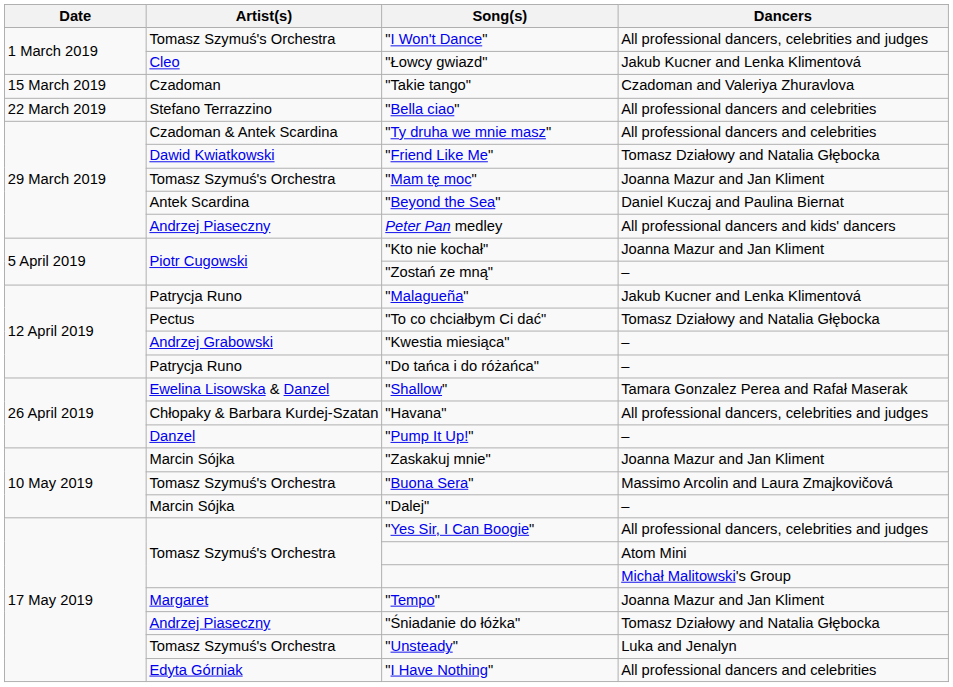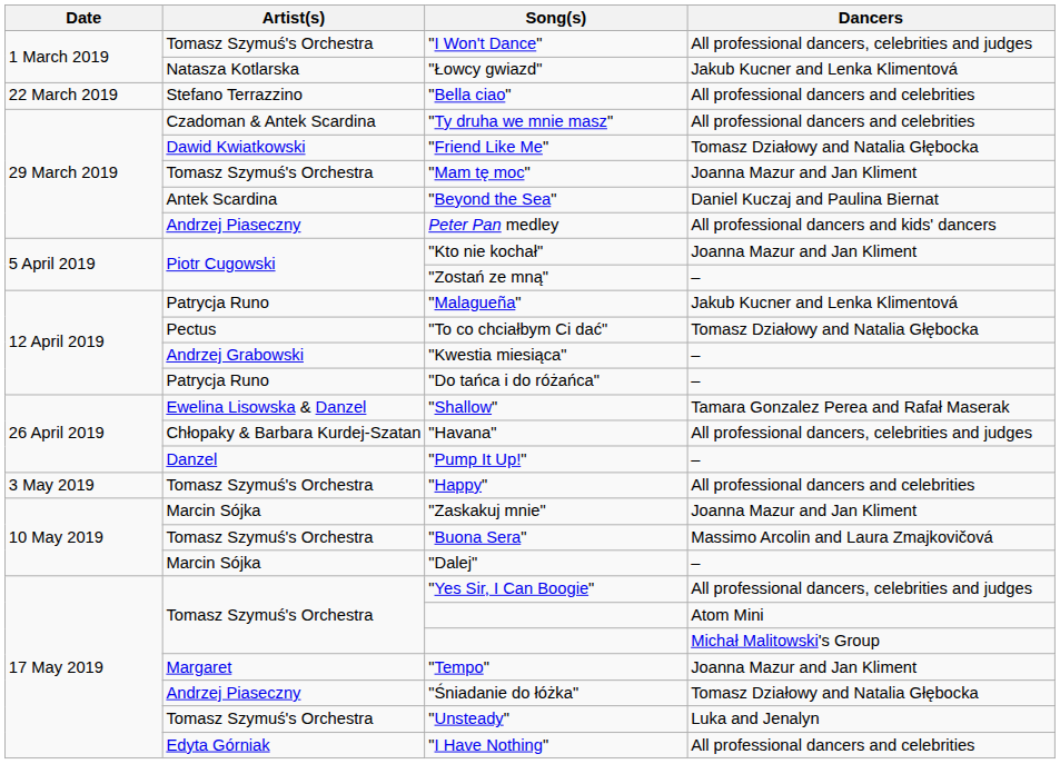 <table class="wikitable">
 <tr>
 <th style="width: 15%">Date</th>
 <th style="width: 25%">Artist(s)</th>
 <th style="width: 25%">Song(s)</th>
 <th>Dancers</th>
 </tr>
 <tr>
 <td rowspan="2">1 March 2019</td>
 <td>Tomasz Szymuś's Orchestra</td>
 <td>"<a href='#'>I Won't Dance</a>"</td>
 <td>All professional dancers, celebrities and judges</td>
 </tr>
 <tr>
-<td><a href='#'>Cleo</a></td>
+<td>Natasza Kotlarska</td>
 <td>"Łowcy gwiazd"</td>
 <td>Jakub Kucner and Lenka Klimentová</td>
-</tr>
-<tr>
-<td>15 March 2019</td>
-<td>Czadoman</td>
-<td>"Takie tango"</td>
-<td>Czadoman and Valeriya Zhuravlova</td>
 </tr>
 <tr>
 <td>22 March 2019</td>
 <td>Stefano Terrazzino</td>
 <td>"<a href='#'>Bella ciao</a>"</td>
 <td>All professional dancers and celebrities</td>
 </tr>
 <tr>
 <td rowspan="5">29 March 2019</td>
 <td>Czadoman & Antek Scardina</td>
 <td>"<a href='#'>Ty druha we mnie masz</a>"</td>
 <td>All professional dancers and celebrities</td>
 </tr>
 <tr>
 <td><a href='#'>Dawid Kwiatkowski</a></td>
 <td>"<a href='#'>Friend Like Me</a>"</td>
 <td>Tomasz Działowy and Natalia Głębocka</td>
 </tr>
 <tr>
 <td>Tomasz Szymuś's Orchestra</td>
 <td>"<a href='#'>Mam tę moc</a>"</td>
 <td>Joanna Mazur and Jan Kliment</td>
 </tr>
 <tr>
 <td>Antek Scardina</td>
 <td>"<a href='#'>Beyond the Sea</a>"</td>
 <td>Daniel Kuczaj and Paulina Biernat</td>
 </tr>
 <tr>
 <td><a href='#'>Andrzej Piaseczny</a></td>
 <td><em><a href='#'>Peter Pan</a></em> medley</td>
 <td>All professional dancers and kids' dancers</td>
 </tr>
 <tr>
 <td rowspan="2">5 April 2019</td>
 <td rowspan="2"><a href='#'>Piotr Cugowski</a></td>
 <td>"Kto nie kochał"</td>
 <td>Joanna Mazur and Jan Kliment</td>
 </tr>
 <tr>
 <td>"Zostań ze mną"</td>
 <td>–</td>
 </tr>
 <tr>
 <td rowspan="4">12 April 2019</td>
 <td>Patrycja Runo</td>
 <td>"<a href='#'>Malagueña</a>"</td>
 <td>Jakub Kucner and Lenka Klimentová</td>
 </tr>
 <tr>
 <td>Pectus</td>
 <td>"To co chciałbym Ci dać"</td>
 <td>Tomasz Działowy and Natalia Głębocka</td>
 </tr>
 <tr>
 <td><a href='#'>Andrzej Grabowski</a></td>
 <td>"Kwestia miesiąca"</td>
 <td>–</td>
 </tr>
 <tr>
 <td>Patrycja Runo</td>
 <td>"Do tańca i do różańca"</td>
 <td>–</td>
 </tr>
 <tr>
 <td rowspan="3">26 April 2019</td>
 <td><a href='#'>Ewelina Lisowska</a> & <a href='#'>Danzel</a></td>
 <td>"<a href='#'>Shallow</a>"</td>
 <td>Tamara Gonzalez Perea and Rafał Maserak</td>
 </tr>
 <tr>
 <td>Chłopaky & Barbara Kurdej-Szatan</td>
 <td>"Havana"</td>
 <td>All professional dancers, celebrities and judges</td>
 </tr>
 <tr>
 <td><a href='#'>Danzel</a></td>
 <td>"<a href='#'>Pump It Up!</a>"</td>
 <td>–</td>
 </tr>
 <tr>
+<td>3 May 2019</td>
+<td>Tomasz Szymuś's Orchestra</td>
+<td>"<a href='#'>Happy</a>"</td>
+<td>All professional dancers and celebrities</td>
+</tr>
+<tr>
 <td rowspan="3">10 May 2019</td>
 <td>Marcin Sójka</td>
 <td>"Zaskakuj mnie"</td>
 <td>Joanna Mazur and Jan Kliment</td>
 </tr>
 <tr>
 <td>Tomasz Szymuś's Orchestra</td>
 <td>"<a href='#'>Buona Sera</a>"</td>
 <td>Massimo Arcolin and Laura Zmajkovičová</td>
 </tr>
 <tr>
 <td>Marcin Sójka</td>
 <td>"Dalej"</td>
 <td>–</td>
 </tr>
 <tr>
 <td rowspan="7">17 May 2019</td>
 <td rowspan="3">Tomasz Szymuś's Orchestra</td>
 <td>"<a href='#'>Yes Sir, I Can Boogie</a>"</td>
 <td>All professional dancers, celebrities and judges</td>
 </tr>
 <tr>
 <td></td>
 <td>Atom Mini</td>
 </tr>
 <tr>
 <td></td>
 <td><a href='#'>Michał Malitowski</a>'s Group</td>
 </tr>
 <tr>
 <td><a href='#'>Margaret</a></td>
 <td>"<a href='#'>Tempo</a>"</td>
 <td>Joanna Mazur and Jan Kliment</td>
 </tr>
 <tr>
 <td><a href='#'>Andrzej Piaseczny</a></td>
 <td>"Śniadanie do łóżka"</td>
 <td>Tomasz Działowy and Natalia Głębocka</td>
 </tr>
 <tr>
 <td>Tomasz Szymuś's Orchestra</td>
 <td>"<a href='#'>Unsteady</a>"</td>
 <td>Luka and Jenalyn</td>
 </tr>
 <tr>
 <td><a href='#'>Edyta Górniak</a></td>
 <td>"<a href='#'>I Have Nothing</a>"</td>
 <td>All professional dancers and celebrities</td>
 </tr>
 </table>
